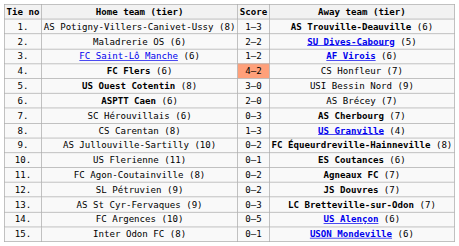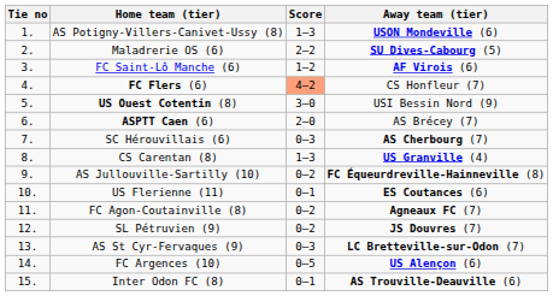 <table class="wikitable" style="text-align: center">
 <tr>
 <th>Tie no</th>
 <th>Home team (tier)</th>
 <th>Score</th>
 <th>Away team (tier)</th>
 </tr>
 <tr>
 <td>1.</td>
 <td>AS Potigny-Villers-Canivet-Ussy (8)</td>
 <td>1–3</td>
-<td><strong>AS Trouville-Deauville</strong> (6)</td>
+<td><strong><a href='#'>USON Mondeville</a></strong> (6)</td>
 </tr>
 <tr>
 <td>2.</td>
 <td>Maladrerie OS (6)</td>
 <td>2–2 </td>
 <td><strong><a href='#'>SU Dives-Cabourg</a></strong> (5)</td>
 </tr>
 <tr>
 <td>3.</td>
 <td><a href='#'>FC Saint-Lô Manche</a> (6)</td>
 <td>1–2 </td>
 <td><strong><a href='#'>AF Virois</a></strong> (6)</td>
 </tr>
 <tr>
 <td>4.</td>
 <td><strong>FC Flers</strong> (6)</td>
 <td style="background: lightsalmon;">4–2</td>
 <td>CS Honfleur (7)</td>
 </tr>
 <tr>
 <td>5.</td>
 <td><strong>US Ouest Cotentin</strong> (8)</td>
 <td>3–0</td>
 <td>USI Bessin Nord (9)</td>
 </tr>
 <tr>
 <td>6.</td>
 <td><strong>ASPTT Caen</strong> (6)</td>
 <td>2–0</td>
 <td>AS Brécey (7)</td>
 </tr>
 <tr>
 <td>7.</td>
 <td>SC Hérouvillais (6)</td>
 <td>0–3</td>
 <td><strong>AS Cherbourg</strong> (7)</td>
 </tr>
 <tr>
 <td>8.</td>
 <td>CS Carentan (8)</td>
 <td>1–3</td>
 <td><strong><a href='#'>US Granville</a></strong> (4)</td>
 </tr>
 <tr>
 <td>9.</td>
 <td>AS Jullouville-Sartilly (10)</td>
 <td>0–2 </td>
 <td><strong>FC Équeurdreville-Hainneville</strong> (8)</td>
 </tr>
 <tr>
 <td>10.</td>
 <td>US Flerienne (11)</td>
 <td>0–1 </td>
 <td><strong>ES Coutances</strong> (6)</td>
 </tr>
 <tr>
 <td>11.</td>
 <td>FC Agon-Coutainville (8)</td>
 <td>0–2</td>
 <td><strong>Agneaux FC</strong> (7)</td>
 </tr>
 <tr>
 <td>12.</td>
 <td>SL Pétruvien (9)</td>
 <td>0–2</td>
 <td><strong>JS Douvres</strong> (7)</td>
 </tr>
 <tr>
 <td>13.</td>
 <td>AS St Cyr-Fervaques (9)</td>
 <td>0–3</td>
 <td><strong>LC Bretteville-sur-Odon</strong> (7)</td>
 </tr>
 <tr>
 <td>14.</td>
 <td>FC Argences (10)</td>
 <td>0–5</td>
 <td><strong><a href='#'>US Alençon</a></strong> (6)</td>
 </tr>
 <tr>
 <td>15.</td>
 <td>Inter Odon FC (8)</td>
 <td>0–1</td>
-<td><strong><a href='#'>USON Mondeville</a></strong> (6)</td>
+<td><strong>AS Trouville-Deauville</strong> (6)</td>
 </tr>
 </table>
